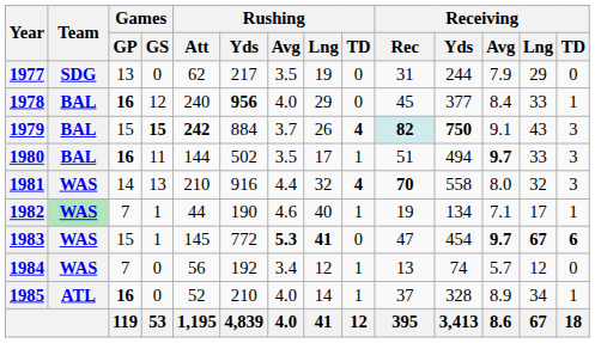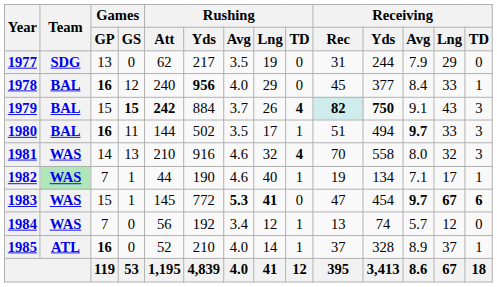 <table class="wikitable" style="text-align:center;">
 <tr>
 <th rowspan="2">Year</th>
 <th rowspan="2">Team</th>
 <th colspan="2">Games</th>
 <th colspan="5">Rushing</th>
 <th colspan="5">Receiving</th>
 </tr>
 <tr>
 <th>GP</th>
 <th>GS</th>
 <th>Att</th>
 <th>Yds</th>
 <th>Avg</th>
 <th>Lng</th>
 <th>TD</th>
 <th>Rec</th>
 <th>Yds</th>
 <th>Avg</th>
 <th>Lng</th>
 <th>TD</th>
 </tr>
 <tr>
 <th><a href='#'>1977</a></th>
 <th><a href='#'>SDG</a></th>
 <td>13</td>
 <td>0</td>
 <td>62</td>
 <td>217</td>
 <td>3.5</td>
 <td>19</td>
 <td>0</td>
 <td>31</td>
 <td>244</td>
 <td>7.9</td>
 <td>29</td>
 <td>0</td>
 </tr>
 <tr>
 <th><a href='#'>1978</a></th>
 <th><a href='#'>BAL</a></th>
 <td><strong>16</strong></td>
 <td>12</td>
 <td>240</td>
 <td><strong>956</strong></td>
 <td>4.0</td>
 <td>29</td>
 <td>0</td>
 <td>45</td>
 <td>377</td>
 <td>8.4</td>
 <td>33</td>
 <td>1</td>
 </tr>
 <tr>
 <th><a href='#'>1979</a></th>
 <th><a href='#'>BAL</a></th>
 <td>15</td>
 <td><strong>15</strong></td>
 <td><strong>242</strong></td>
 <td>884</td>
 <td>3.7</td>
 <td>26</td>
 <td><strong>4</strong></td>
 <td style="background:#cfecec; width:3em;"><strong>82</strong></td>
 <td><strong>750</strong></td>
 <td>9.1</td>
 <td>43</td>
 <td>3</td>
 </tr>
 <tr>
 <th><a href='#'>1980</a></th>
 <th><a href='#'>BAL</a></th>
 <td><strong>16</strong></td>
 <td>11</td>
 <td>144</td>
 <td>502</td>
 <td>3.5</td>
 <td>17</td>
 <td>1</td>
 <td>51</td>
 <td>494</td>
 <td><strong>9.7</strong></td>
 <td>33</td>
 <td>3</td>
 </tr>
 <tr>
 <th><a href='#'>1981</a></th>
 <th><a href='#'>WAS</a></th>
 <td>14</td>
 <td>13</td>
 <td>210</td>
 <td>916</td>
-<td>4.4</td>
+<td>4.6</td>
 <td>32</td>
 <td><strong>4</strong></td>
-<td><strong>70</strong></td>
+<td>70</td>
 <td>558</td>
 <td>8.0</td>
 <td>32</td>
 <td>3</td>
 </tr>
 <tr>
 <th><a href='#'>1982</a></th>
 <th style="background:#afe6ba; width:3em;"><a href='#'>WAS</a></th>
 <td>7</td>
 <td>1</td>
 <td>44</td>
 <td>190</td>
 <td>4.6</td>
 <td>40</td>
 <td>1</td>
 <td>19</td>
 <td>134</td>
 <td>7.1</td>
 <td>17</td>
 <td>1</td>
 </tr>
 <tr>
 <th><a href='#'>1983</a></th>
 <th><a href='#'>WAS</a></th>
 <td>15</td>
 <td>1</td>
 <td>145</td>
 <td>772</td>
 <td><strong>5.3</strong></td>
 <td><strong>41</strong></td>
 <td>0</td>
 <td>47</td>
 <td>454</td>
 <td><strong>9.7</strong></td>
 <td><strong>67</strong></td>
 <td><strong>6</strong></td>
 </tr>
 <tr>
 <th><a href='#'>1984</a></th>
 <th><a href='#'>WAS</a></th>
 <td>7</td>
 <td>0</td>
 <td>56</td>
 <td>192</td>
 <td>3.4</td>
 <td>12</td>
 <td>1</td>
 <td>13</td>
 <td>74</td>
 <td>5.7</td>
 <td>12</td>
 <td>0</td>
 </tr>
 <tr>
 <th><a href='#'>1985</a></th>
 <th><a href='#'>ATL</a></th>
 <td><strong>16</strong></td>
 <td>0</td>
 <td>52</td>
 <td>210</td>
 <td>4.0</td>
 <td>14</td>
 <td>1</td>
 <td>37</td>
 <td>328</td>
 <td>8.9</td>
-<td>34</td>
+<td>37</td>
 <td>1</td>
 </tr>
 <tr>
 <th colspan="2"></th>
 <th>119</th>
 <th>53</th>
 <th>1,195</th>
 <th>4,839</th>
 <th>4.0</th>
 <th>41</th>
 <th>12</th>
 <th>395</th>
 <th>3,413</th>
 <th>8.6</th>
 <th>67</th>
 <th>18</th>
 </tr>
 </table>
